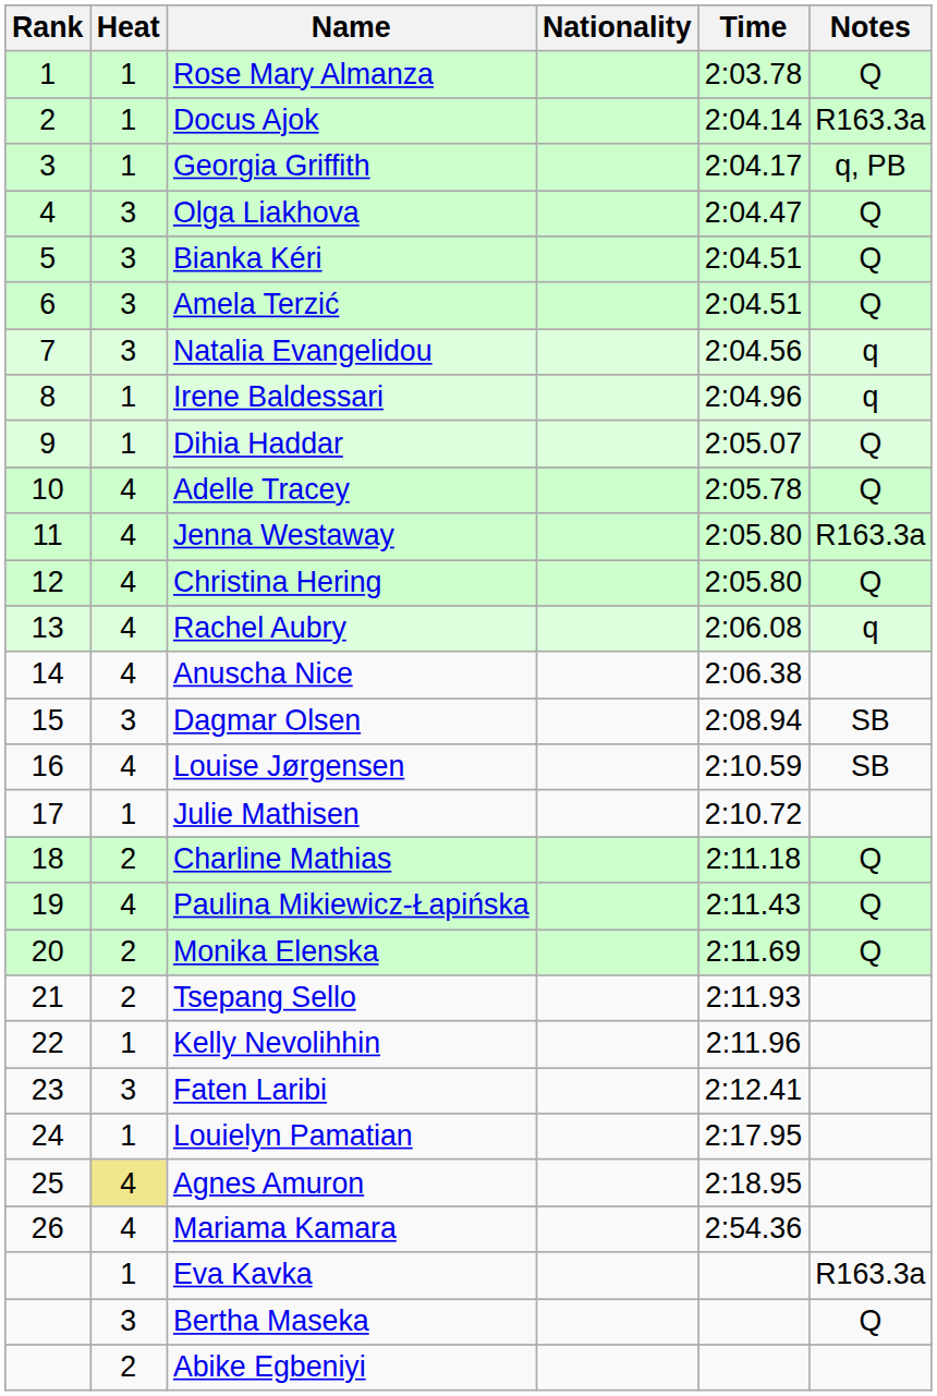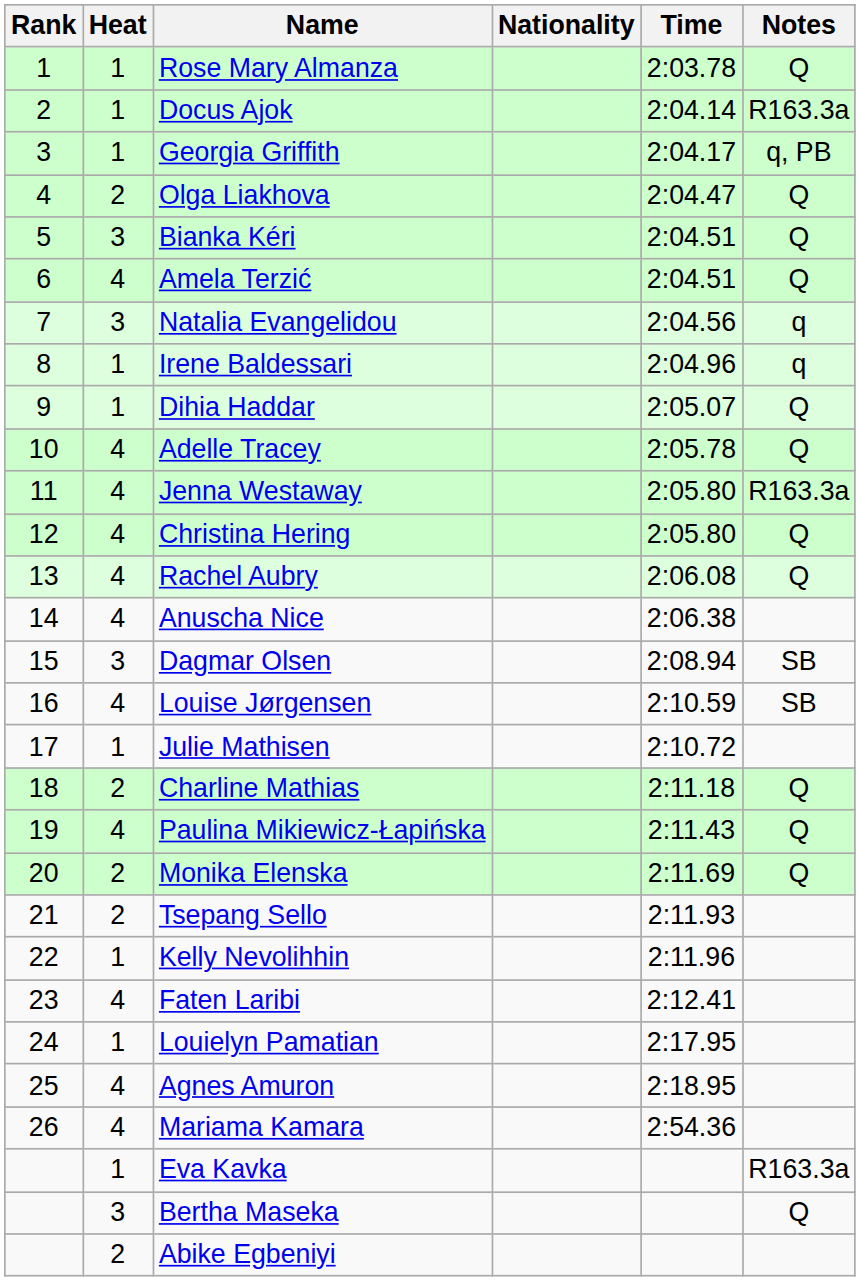 <table class="wikitable sortable" style="text-align:center">
 <tr>
 <th>Rank</th>
 <th>Heat</th>
 <th>Name</th>
 <th>Nationality</th>
 <th>Time</th>
 <th>Notes</th>
 </tr>
 <tr bgcolor=ccffcc>
 <td>1</td>
 <td>1</td>
 <td align=left><a href='#'>Rose Mary Almanza</a></td>
 <td align=left></td>
 <td>2:03.78</td>
 <td>Q</td>
 </tr>
 <tr bgcolor=ccffcc>
 <td>2</td>
 <td>1</td>
 <td align=left><a href='#'>Docus Ajok</a></td>
 <td align=left></td>
 <td>2:04.14</td>
 <td>R163.3a</td>
 </tr>
 <tr bgcolor=ccffcc>
 <td>3</td>
 <td>1</td>
 <td align=left><a href='#'>Georgia Griffith</a></td>
 <td align=left></td>
 <td>2:04.17</td>
 <td>q, PB</td>
 </tr>
 <tr bgcolor=ccffcc>
 <td>4</td>
-<td>3</td>
+<td>2</td>
 <td align=left><a href='#'>Olga Liakhova</a></td>
 <td align=left></td>
 <td>2:04.47</td>
 <td>Q</td>
 </tr>
 <tr bgcolor=ccffcc>
 <td>5</td>
 <td>3</td>
 <td align=left><a href='#'>Bianka Kéri</a></td>
 <td align=left></td>
 <td>2:04.51</td>
 <td>Q</td>
 </tr>
 <tr bgcolor=ccffcc>
 <td>6</td>
-<td>3</td>
+<td>4</td>
 <td align=left><a href='#'>Amela Terzić</a></td>
 <td align=left></td>
 <td>2:04.51</td>
 <td>Q</td>
 </tr>
 <tr bgcolor=ddffdd>
 <td>7</td>
 <td>3</td>
 <td align=left><a href='#'>Natalia Evangelidou</a></td>
 <td align=left></td>
 <td>2:04.56</td>
 <td>q</td>
 </tr>
 <tr bgcolor=ddffdd>
 <td>8</td>
 <td>1</td>
 <td align=left><a href='#'>Irene Baldessari</a></td>
 <td align=left></td>
 <td>2:04.96</td>
 <td>q</td>
 </tr>
 <tr bgcolor=ddffdd>
 <td>9</td>
 <td>1</td>
 <td align=left><a href='#'>Dihia Haddar</a></td>
 <td align=left></td>
 <td>2:05.07</td>
 <td>Q</td>
 </tr>
 <tr bgcolor=ccffcc>
 <td>10</td>
 <td>4</td>
 <td align=left><a href='#'>Adelle Tracey</a></td>
 <td align=left></td>
 <td>2:05.78</td>
 <td>Q</td>
 </tr>
 <tr bgcolor=ccffcc>
 <td>11</td>
 <td>4</td>
 <td align=left><a href='#'>Jenna Westaway</a></td>
 <td align=left></td>
 <td>2:05.80</td>
 <td>R163.3a</td>
 </tr>
 <tr bgcolor=ccffcc>
 <td>12</td>
 <td>4</td>
 <td align=left><a href='#'>Christina Hering</a></td>
 <td align=left></td>
 <td>2:05.80</td>
 <td>Q</td>
 </tr>
 <tr bgcolor=ddffdd>
 <td>13</td>
 <td>4</td>
 <td align=left><a href='#'>Rachel Aubry</a></td>
 <td align=left></td>
 <td>2:06.08</td>
-<td>q</td>
+<td>Q</td>
 </tr>
 <tr>
 <td>14</td>
 <td>4</td>
 <td align=left><a href='#'>Anuscha Nice</a></td>
 <td align=left></td>
 <td>2:06.38</td>
 <td></td>
 </tr>
 <tr>
 <td>15</td>
 <td>3</td>
 <td align=left><a href='#'>Dagmar Olsen</a></td>
 <td align=left></td>
 <td>2:08.94</td>
 <td>SB</td>
 </tr>
 <tr>
 <td>16</td>
 <td>4</td>
 <td align=left><a href='#'>Louise Jørgensen</a></td>
 <td align=left></td>
 <td>2:10.59</td>
 <td>SB</td>
 </tr>
 <tr>
 <td>17</td>
 <td>1</td>
 <td align=left><a href='#'>Julie Mathisen</a></td>
 <td align=left></td>
 <td>2:10.72</td>
 <td></td>
 </tr>
 <tr bgcolor=ccffcc>
 <td>18</td>
 <td>2</td>
 <td align=left><a href='#'>Charline Mathias</a></td>
 <td align=left></td>
 <td>2:11.18</td>
 <td>Q</td>
 </tr>
 <tr bgcolor=ccffcc>
 <td>19</td>
 <td>4</td>
 <td align=left><a href='#'>Paulina Mikiewicz-Łapińska</a></td>
 <td align=left></td>
 <td>2:11.43</td>
 <td>Q</td>
 </tr>
 <tr bgcolor=ccffcc>
 <td>20</td>
 <td>2</td>
 <td align=left><a href='#'>Monika Elenska</a></td>
 <td align=left></td>
 <td>2:11.69</td>
 <td>Q</td>
 </tr>
 <tr>
 <td>21</td>
 <td>2</td>
 <td align=left><a href='#'>Tsepang Sello</a></td>
 <td align=left></td>
 <td>2:11.93</td>
 <td></td>
 </tr>
 <tr>
 <td>22</td>
 <td>1</td>
 <td align=left><a href='#'>Kelly Nevolihhin</a></td>
 <td align=left></td>
 <td>2:11.96</td>
 <td></td>
 </tr>
 <tr>
 <td>23</td>
-<td>3</td>
+<td>4</td>
 <td align=left><a href='#'>Faten Laribi</a></td>
 <td align=left></td>
 <td>2:12.41</td>
 <td></td>
 </tr>
 <tr>
 <td>24</td>
 <td>1</td>
 <td align=left><a href='#'>Louielyn Pamatian</a></td>
 <td align=left></td>
 <td>2:17.95</td>
 <td></td>
 </tr>
 <tr>
 <td>25</td>
-<td style="background: khaki;">4</td>
+<td>4</td>
 <td align=left><a href='#'>Agnes Amuron</a></td>
 <td align=left></td>
 <td>2:18.95</td>
 <td></td>
 </tr>
 <tr>
 <td>26</td>
 <td>4</td>
 <td align=left><a href='#'>Mariama Kamara</a></td>
 <td align=left></td>
 <td>2:54.36</td>
 <td></td>
 </tr>
 <tr>
 <td></td>
 <td>1</td>
 <td align=left><a href='#'>Eva Kavka</a></td>
 <td align=left></td>
 <td></td>
 <td>R163.3a</td>
 </tr>
 <tr>
 <td></td>
 <td>3</td>
 <td align=left><a href='#'>Bertha Maseka</a></td>
 <td align=left></td>
 <td></td>
 <td>Q</td>
 </tr>
 <tr>
 <td></td>
 <td>2</td>
 <td align=left><a href='#'>Abike Egbeniyi</a></td>
 <td align=left></td>
 <td></td>
 <td></td>
 </tr>
 </table>
